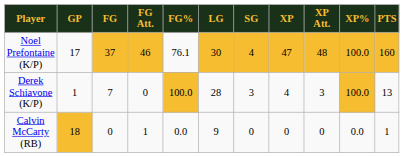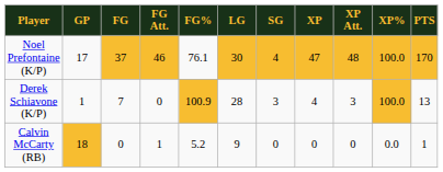 <table class="wikitable sortable">
 <tr>
 <th style="background:#183118;color:#f7bd30;" width="13%">Player</th>
 <th style="background:#183118;color:#f7bd30;" width="9%">GP</th>
 <th style="background:#183118;color:#f7bd30;" width="9%">FG</th>
 <th style="background:#183118;color:#f7bd30;" width="9%">FG Att.</th>
 <th style="background:#183118;color:#f7bd30;" width="9%">FG%</th>
 <th style="background:#183118;color:#f7bd30;" width="9%">LG</th>
 <th style="background:#183118;color:#f7bd30;" width="9%">SG</th>
 <th style="background:#183118;color:#f7bd30;" width="9%">XP</th>
 <th style="background:#183118;color:#f7bd30;" width="9%">XP Att.</th>
 <th style="background:#183118;color:#f7bd30;" width="9%">XP%</th>
 <th style="background:#183118;color:#f7bd30;" width="9%">PTS</th>
 </tr>
 <tr align="center">
 <td><a href='#'>Noel Prefontaine</a> (K/P)</td>
 <td>17</td>
 <td bgcolor="#f7bd30">37</td>
 <td bgcolor="#f7bd30">46</td>
 <td>76.1</td>
 <td bgcolor="#f7bd30">30</td>
 <td bgcolor="#f7bd30">4</td>
 <td bgcolor="#f7bd30">47</td>
 <td bgcolor="#f7bd30">48</td>
 <td bgcolor="#f7bd30">100.0</td>
-<td bgcolor="#f7bd30">160</td>
+<td bgcolor="#f7bd30">170</td>
 </tr>
 <tr align="center">
 <td><a href='#'>Derek Schiavone</a> (K/P)</td>
 <td>1</td>
 <td>7</td>
 <td>0</td>
-<td bgcolor="#f7bd30">100.0</td>
+<td bgcolor="#f7bd30">100.9</td>
 <td>28</td>
 <td>3</td>
 <td>4</td>
 <td>3</td>
 <td bgcolor="#f7bd30">100.0</td>
 <td>13</td>
 </tr>
 <tr align="center">
 <td><a href='#'>Calvin McCarty</a> (RB)</td>
 <td bgcolor="#f7bd30">18</td>
 <td>0</td>
 <td>1</td>
-<td>0.0</td>
+<td>5.2</td>
 <td>9</td>
 <td>0</td>
 <td>0</td>
 <td>0</td>
 <td>0.0</td>
 <td>1</td>
 </tr>
 </table>
